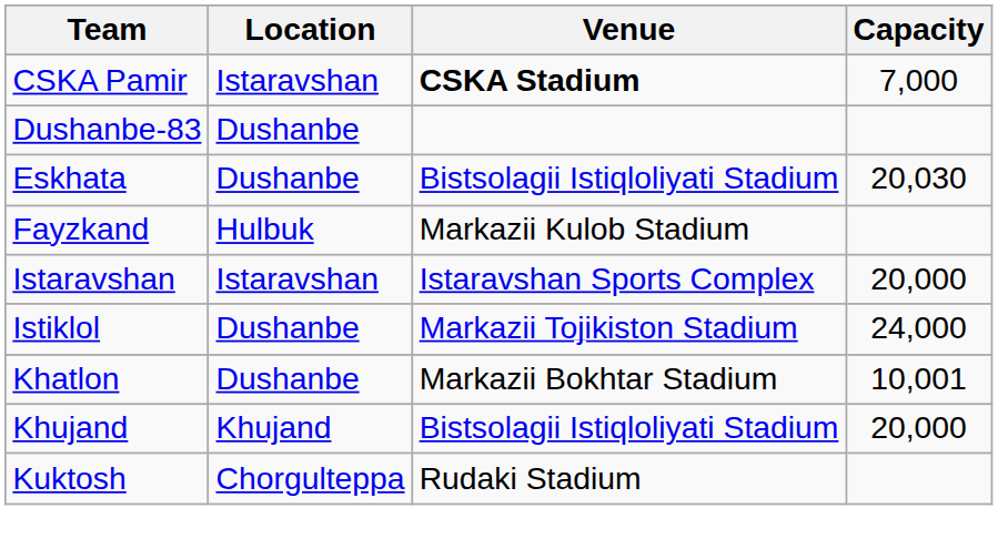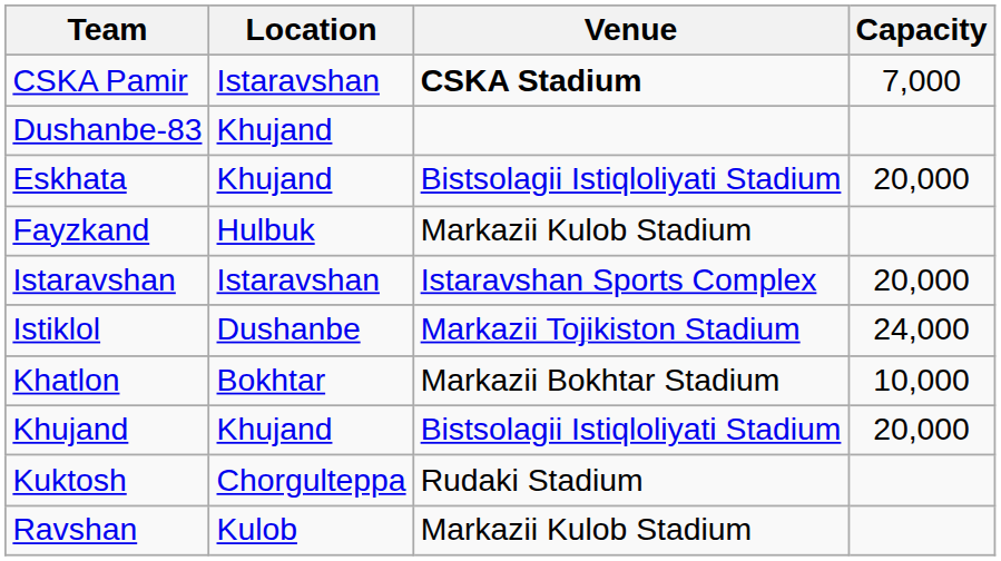 <table class="wikitable sortable" border="1">
 <tr>
 <th>Team</th>
 <th>Location</th>
 <th>Venue</th>
 <th>Capacity</th>
 </tr>
 <tr>
 <td><a href='#'>CSKA Pamir</a></td>
 <td><a href='#'>Istaravshan</a></td>
 <td><strong>CSKA Stadium</strong></td>
 <td style="text-align:center;">7,000</td>
 </tr>
 <tr>
 <td><a href='#'>Dushanbe-83</a></td>
-<td><a href='#'>Dushanbe</a></td>
+<td><a href='#'>Khujand</a></td>
 <td></td>
 <td style="text-align:center;"></td>
 </tr>
 <tr>
 <td><a href='#'>Eskhata</a></td>
-<td><a href='#'>Dushanbe</a></td>
+<td><a href='#'>Khujand</a></td>
 <td><a href='#'>Bistsolagii Istiqloliyati Stadium</a></td>
-<td style="text-align:center;">20,030</td>
+<td style="text-align:center;">20,000</td>
 </tr>
 <tr>
 <td><a href='#'>Fayzkand</a></td>
 <td><a href='#'>Hulbuk</a></td>
 <td>Markazii Kulob Stadium</td>
 <td style="text-align:center;"></td>
 </tr>
 <tr>
 <td><a href='#'>Istaravshan</a></td>
 <td><a href='#'>Istaravshan</a></td>
 <td><a href='#'>Istaravshan Sports Complex</a></td>
 <td style="text-align:center;">20,000</td>
 </tr>
 <tr>
 <td><a href='#'>Istiklol</a></td>
 <td><a href='#'>Dushanbe</a></td>
 <td><a href='#'>Markazii Tojikiston Stadium</a></td>
 <td style="text-align:center;">24,000</td>
 </tr>
 <tr>
 <td><a href='#'>Khatlon</a></td>
-<td><a href='#'>Dushanbe</a></td>
+<td><a href='#'>Bokhtar</a></td>
 <td>Markazii Bokhtar Stadium</td>
-<td style="text-align:center;">10,001</td>
+<td style="text-align:center;">10,000</td>
 </tr>
 <tr>
 <td><a href='#'>Khujand</a></td>
 <td><a href='#'>Khujand</a></td>
 <td><a href='#'>Bistsolagii Istiqloliyati Stadium</a></td>
 <td style="text-align:center;">20,000</td>
 </tr>
 <tr>
 <td><a href='#'>Kuktosh</a></td>
 <td><a href='#'>Chorgulteppa</a></td>
 <td>Rudaki Stadium</td>
 <td style="text-align:center;"></td>
 </tr>
+<tr>
+<td><a href='#'>Ravshan</a></td>
+<td><a href='#'>Kulob</a></td>
+<td>Markazii Kulob Stadium</td>
+<td style="text-align:center;"></td>
+</tr>
 </table>
